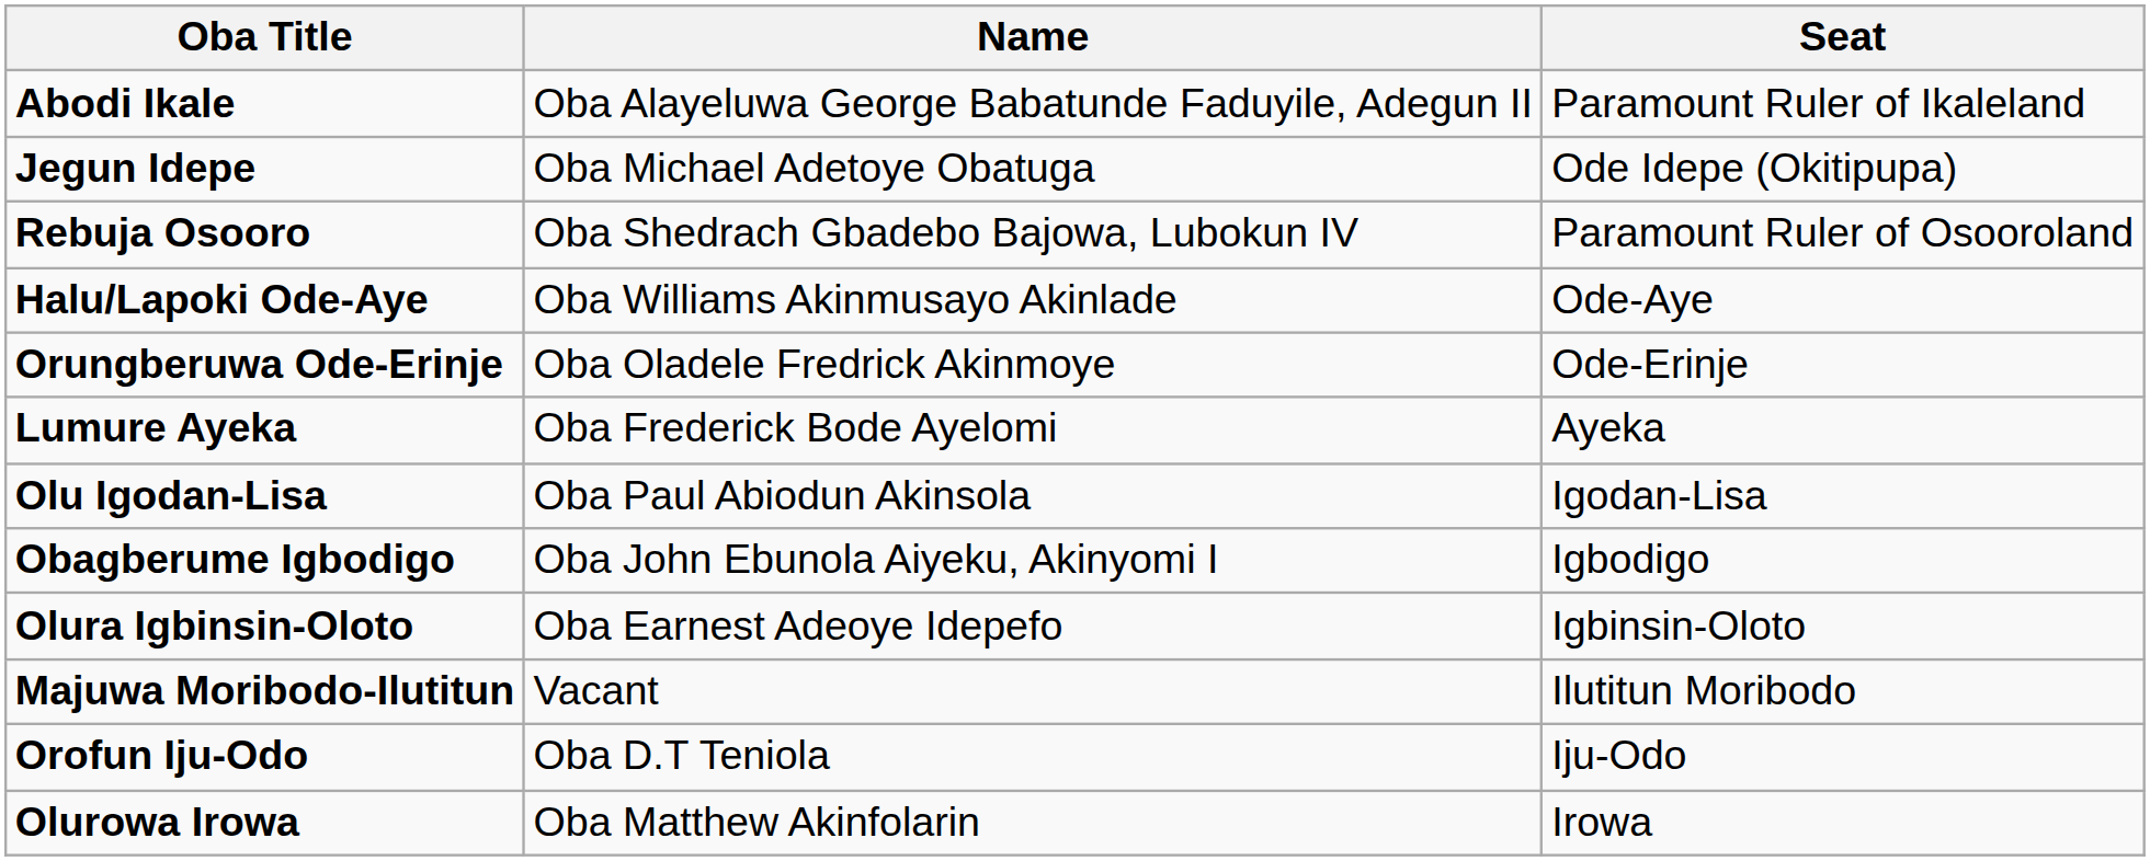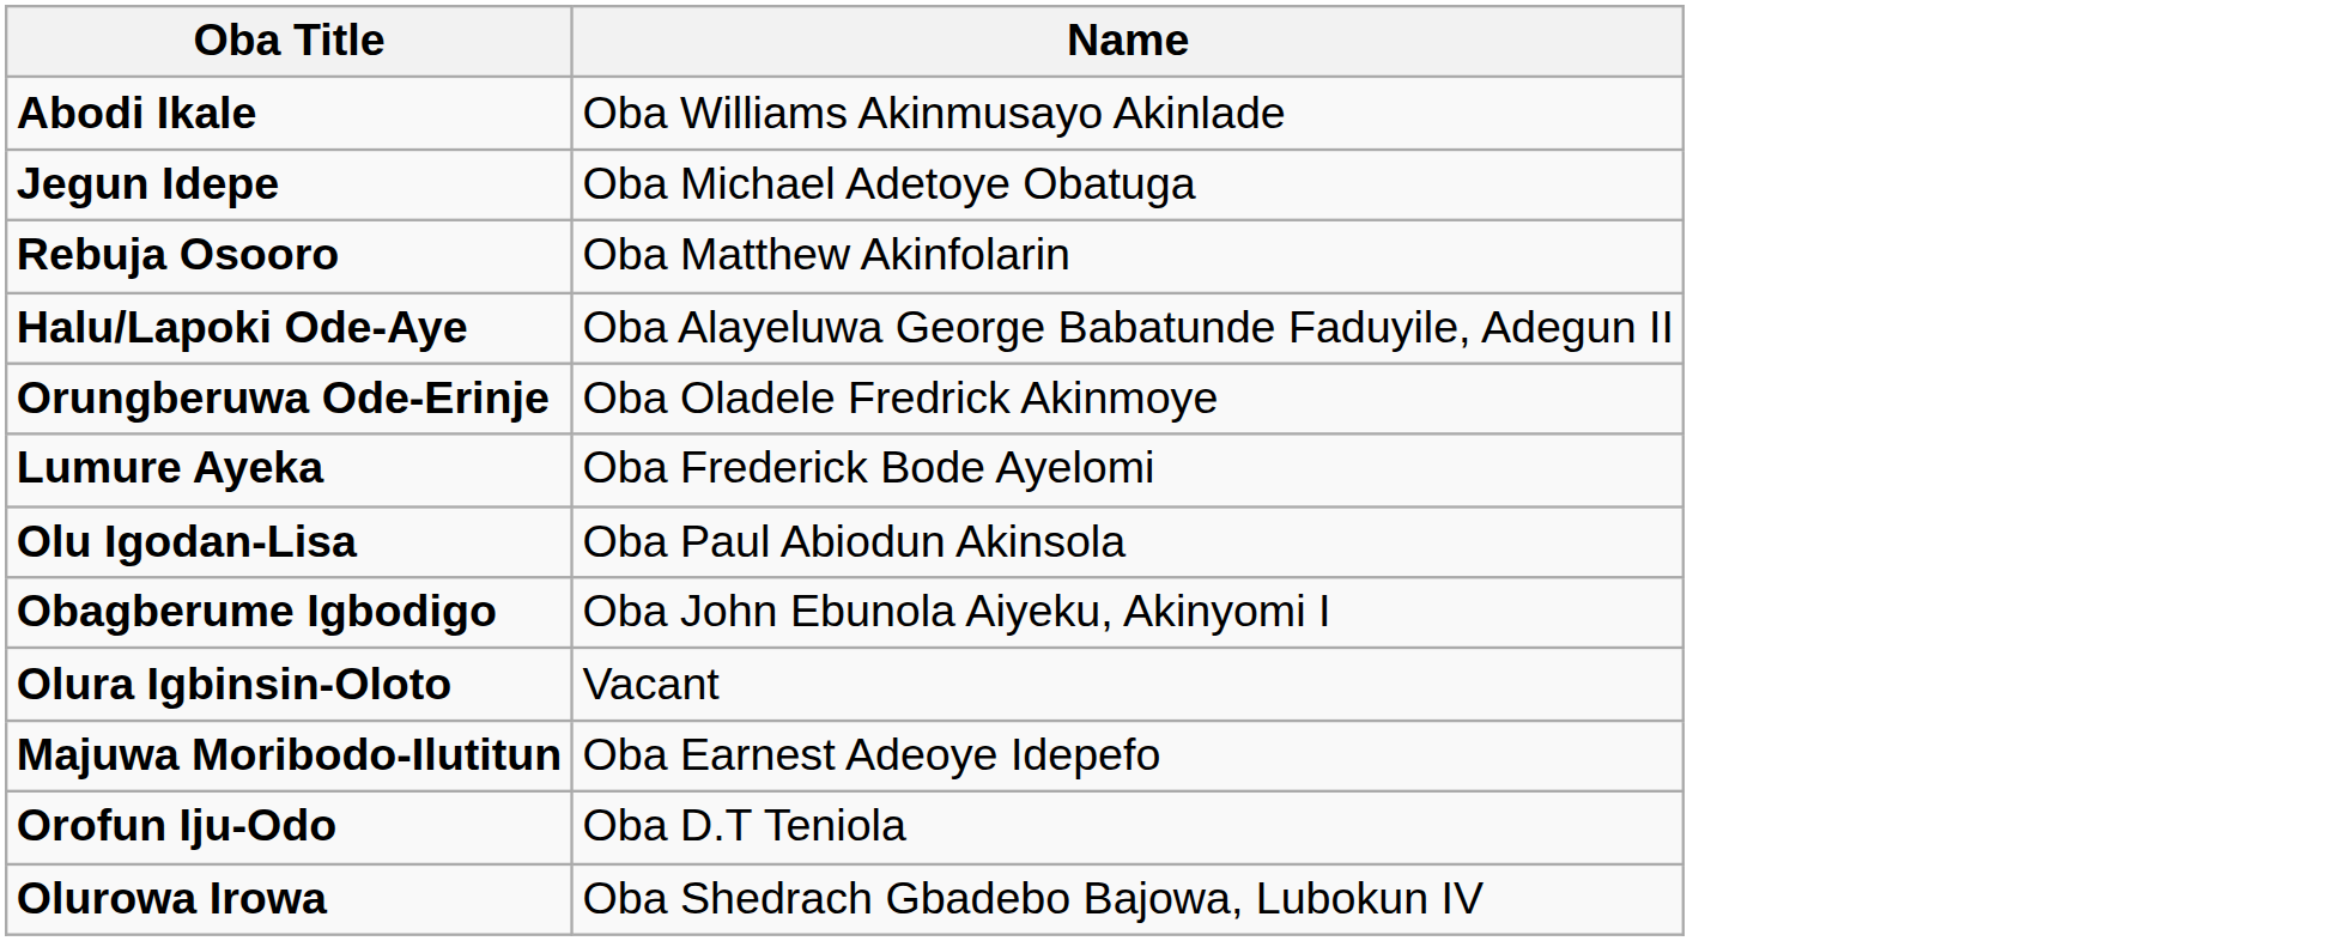 <table class="wikitable">
 <tr>
 <th>Oba Title</th>
 <th>Name</th>
-<th>Seat</th>
 </tr>
 <tr>
 <td><strong>Abodi Ikale</strong></td>
-<td>Oba Alayeluwa George Babatunde Faduyile, Adegun II</td>
-<td>Paramount Ruler of Ikaleland</td>
+<td>Oba Williams Akinmusayo Akinlade</td>
 </tr>
 <tr>
 <td><strong>Jegun Idepe</strong></td>
 <td>Oba Michael Adetoye Obatuga</td>
-<td>Ode Idepe (Okitipupa)</td>
 </tr>
 <tr>
 <td><strong>Rebuja Osooro</strong></td>
-<td>Oba Shedrach Gbadebo Bajowa, Lubokun IV</td>
-<td>Paramount Ruler of Osooroland</td>
+<td>Oba Matthew Akinfolarin</td>
 </tr>
 <tr>
 <td><strong>Halu/Lapoki Ode-Aye</strong></td>
-<td>Oba Williams Akinmusayo Akinlade</td>
-<td>Ode-Aye</td>
+<td>Oba Alayeluwa George Babatunde Faduyile, Adegun II</td>
 </tr>
 <tr>
 <td><strong>Orungberuwa Ode-Erinje</strong></td>
 <td>Oba Oladele Fredrick Akinmoye</td>
-<td>Ode-Erinje</td>
 </tr>
 <tr>
 <td><strong>Lumure Ayeka</strong></td>
 <td>Oba Frederick Bode Ayelomi</td>
-<td>Ayeka</td>
 </tr>
 <tr>
 <td><strong>Olu Igodan-Lisa</strong></td>
 <td>Oba Paul Abiodun Akinsola</td>
-<td>Igodan-Lisa</td>
 </tr>
 <tr>
 <td><strong>Obagberume Igbodigo</strong></td>
 <td>Oba John Ebunola Aiyeku, Akinyomi I</td>
-<td>Igbodigo</td>
 </tr>
 <tr>
 <td><strong>Olura Igbinsin-Oloto</strong></td>
-<td>Oba Earnest Adeoye Idepefo</td>
-<td>Igbinsin-Oloto</td>
+<td>Vacant</td>
 </tr>
 <tr>
 <td><strong>Majuwa Moribodo-Ilutitun</strong></td>
-<td>Vacant</td>
-<td>Ilutitun Moribodo</td>
+<td>Oba Earnest Adeoye Idepefo</td>
 </tr>
 <tr>
 <td><strong>Orofun Iju-Odo</strong></td>
 <td>Oba D.T Teniola</td>
-<td>Iju-Odo</td>
 </tr>
 <tr>
 <td><strong>Olurowa Irowa</strong></td>
-<td>Oba Matthew Akinfolarin</td>
-<td>Irowa</td>
+<td>Oba Shedrach Gbadebo Bajowa, Lubokun IV</td>
 </tr>
 </table>
